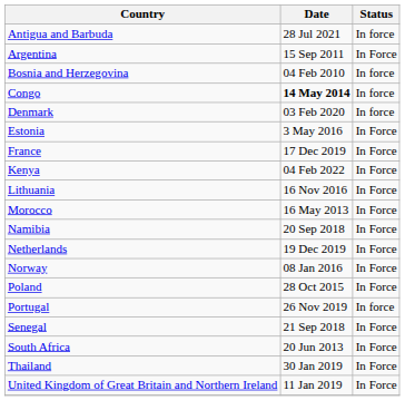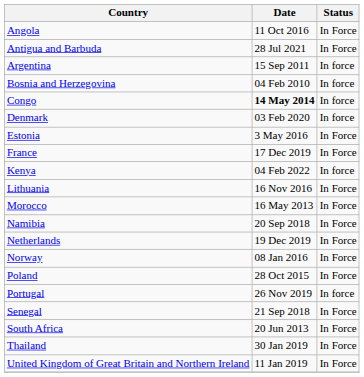 <table class="wikitable">
 <tr>
 <th>Country</th>
 <th>Date</th>
 <th>Status</th>
 </tr>
 <tr>
+<td><a href='#'>Angola</a></td>
+<td>11 Oct 2016</td>
+<td>In Force</td>
+</tr>
+<tr>
 <td><a href='#'>Antigua and Barbuda</a></td>
 <td>28 Jul 2021</td>
-<td>In force</td>
+<td>In Force</td>
 </tr>
 <tr>
 <td><a href='#'>Argentina</a></td>
 <td>15 Sep 2011</td>
-<td>In Force</td>
+<td>In force</td>
 </tr>
 <tr>
 <td><a href='#'>Bosnia and Herzegovina</a></td>
 <td>04 Feb 2010</td>
 <td>In force</td>
 </tr>
 <tr>
 <td><a href='#'>Congo</a></td>
 <td><strong>14 May 2014</strong></td>
 <td>In force</td>
 </tr>
 <tr>
 <td><a href='#'>Denmark</a></td>
 <td>03 Feb 2020</td>
 <td>In force</td>
 </tr>
 <tr>
 <td><a href='#'>Estonia</a></td>
 <td>3 May 2016</td>
 <td>In Force</td>
 </tr>
 <tr>
 <td><a href='#'>France</a></td>
 <td>17 Dec 2019</td>
 <td>In Force</td>
 </tr>
 <tr>
 <td><a href='#'>Kenya</a></td>
 <td>04 Feb 2022</td>
-<td>In Force</td>
+<td>In force</td>
 </tr>
 <tr>
 <td><a href='#'>Lithuania</a></td>
 <td>16 Nov 2016</td>
 <td>In Force</td>
 </tr>
 <tr>
 <td><a href='#'>Morocco</a></td>
 <td>16 May 2013</td>
 <td>In Force</td>
 </tr>
 <tr>
 <td><a href='#'>Namibia</a></td>
 <td>20 Sep 2018</td>
 <td>In Force</td>
 </tr>
 <tr>
 <td><a href='#'>Netherlands</a></td>
 <td>19 Dec 2019</td>
 <td>In Force</td>
 </tr>
 <tr>
 <td><a href='#'>Norway</a></td>
 <td>08 Jan 2016</td>
 <td>In Force</td>
 </tr>
 <tr>
 <td><a href='#'>Poland</a></td>
 <td>28 Oct 2015</td>
 <td>In Force</td>
 </tr>
 <tr>
 <td><a href='#'>Portugal</a></td>
 <td>26 Nov 2019</td>
 <td>In force</td>
 </tr>
 <tr>
 <td><a href='#'>Senegal</a></td>
 <td>21 Sep 2018</td>
 <td>In Force</td>
 </tr>
 <tr>
 <td><a href='#'>South Africa</a></td>
 <td>20 Jun 2013</td>
 <td>In Force</td>
 </tr>
 <tr>
 <td><a href='#'>Thailand</a></td>
 <td>30 Jan 2019</td>
 <td>In Force</td>
 </tr>
 <tr>
 <td><a href='#'>United Kingdom of Great Britain and Northern Ireland</a></td>
 <td>11 Jan 2019</td>
 <td>In Force</td>
 </tr>
 <tr>
 </tr>
 </table>
